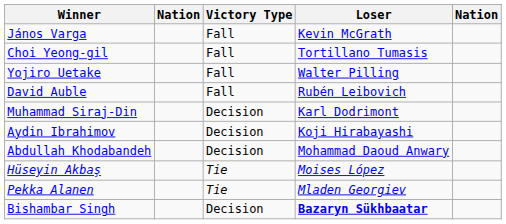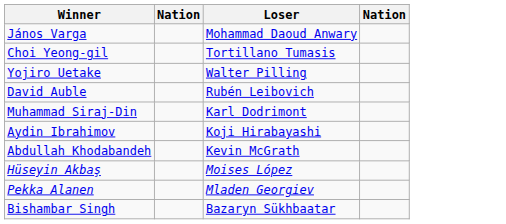 <table class="wikitable sortable" style="text-align:left;">
 <tr>
 <th>Winner</th>
 <th>Nation</th>
-<th>Victory Type</th>
 <th>Loser</th>
 <th>Nation</th>
 </tr>
 <tr>
 <td><a href='#'>János Varga</a></td>
 <td></td>
-<td>Fall</td>
-<td><a href='#'>Kevin McGrath</a></td>
+<td><a href='#'>Mohammad Daoud Anwary</a></td>
 <td></td>
 </tr>
 <tr>
 <td><a href='#'>Choi Yeong-gil</a></td>
 <td></td>
-<td>Fall</td>
 <td><a href='#'>Tortillano Tumasis</a></td>
 <td></td>
 </tr>
 <tr>
 <td><a href='#'>Yojiro Uetake</a></td>
 <td></td>
-<td>Fall</td>
 <td><a href='#'>Walter Pilling</a></td>
 <td></td>
 </tr>
 <tr>
 <td><a href='#'>David Auble</a></td>
 <td></td>
-<td>Fall</td>
 <td><a href='#'>Rubén Leibovich</a></td>
 <td></td>
 </tr>
 <tr>
 <td><a href='#'>Muhammad Siraj-Din</a></td>
 <td></td>
-<td>Decision</td>
 <td><a href='#'>Karl Dodrimont</a></td>
 <td></td>
 </tr>
 <tr>
 <td><a href='#'>Aydin Ibrahimov</a></td>
 <td></td>
-<td>Decision</td>
 <td><a href='#'>Koji Hirabayashi</a></td>
 <td></td>
 </tr>
 <tr>
 <td><a href='#'>Abdullah Khodabandeh</a></td>
 <td></td>
-<td>Decision</td>
-<td><a href='#'>Mohammad Daoud Anwary</a></td>
+<td><a href='#'>Kevin McGrath</a></td>
 <td></td>
 </tr>
 <tr style="font-style: italic">
 <td><a href='#'>Hüseyin Akbaş</a></td>
 <td></td>
-<td>Tie</td>
 <td><a href='#'>Moises López</a></td>
 <td></td>
 </tr>
 <tr style="font-style: italic">
 <td><a href='#'>Pekka Alanen</a></td>
 <td></td>
-<td>Tie</td>
 <td><a href='#'>Mladen Georgiev</a></td>
 <td></td>
 </tr>
 <tr>
 <td><a href='#'>Bishambar Singh</a></td>
 <td></td>
-<td>Decision</td>
-<td><strong><a href='#'>Bazaryn Sükhbaatar</a></strong></td>
+<td><a href='#'>Bazaryn Sükhbaatar</a></td>
 <td></td>
 </tr>
 </table>
